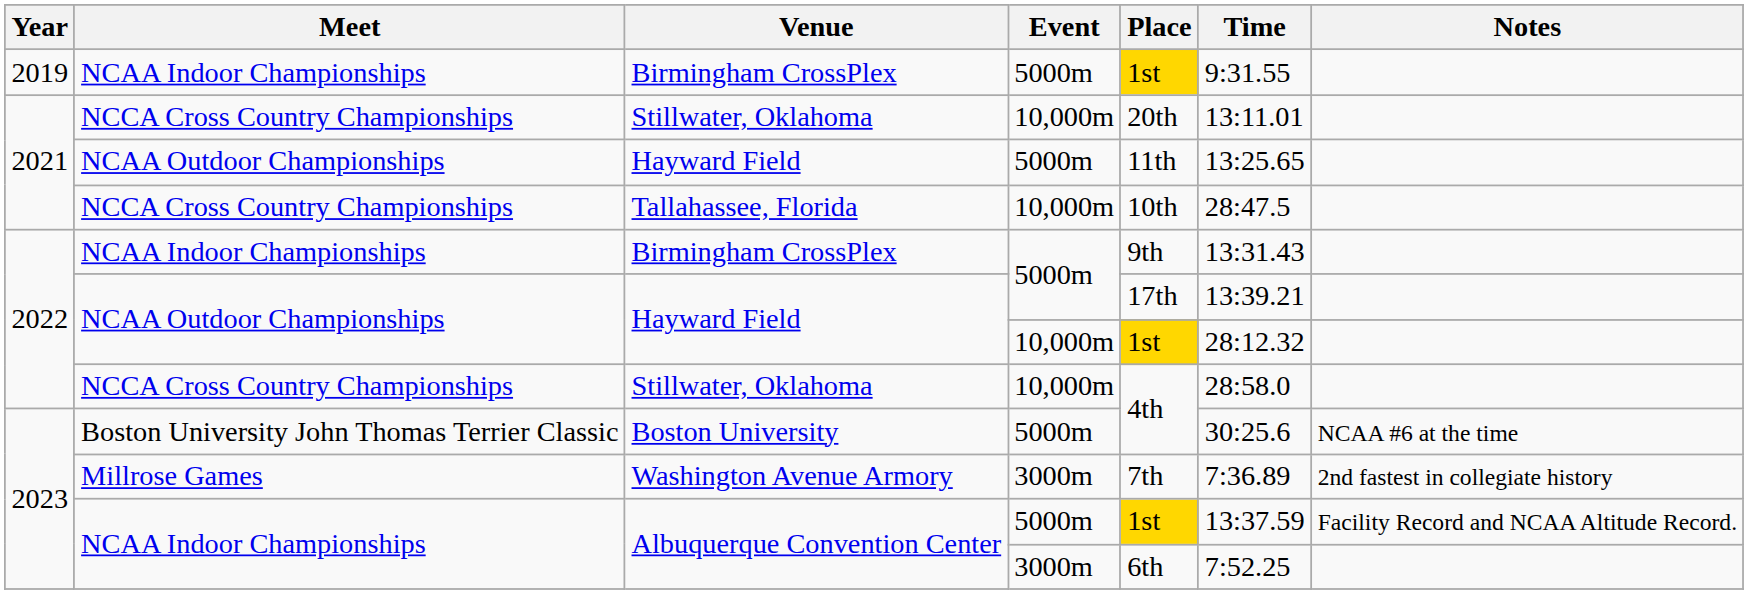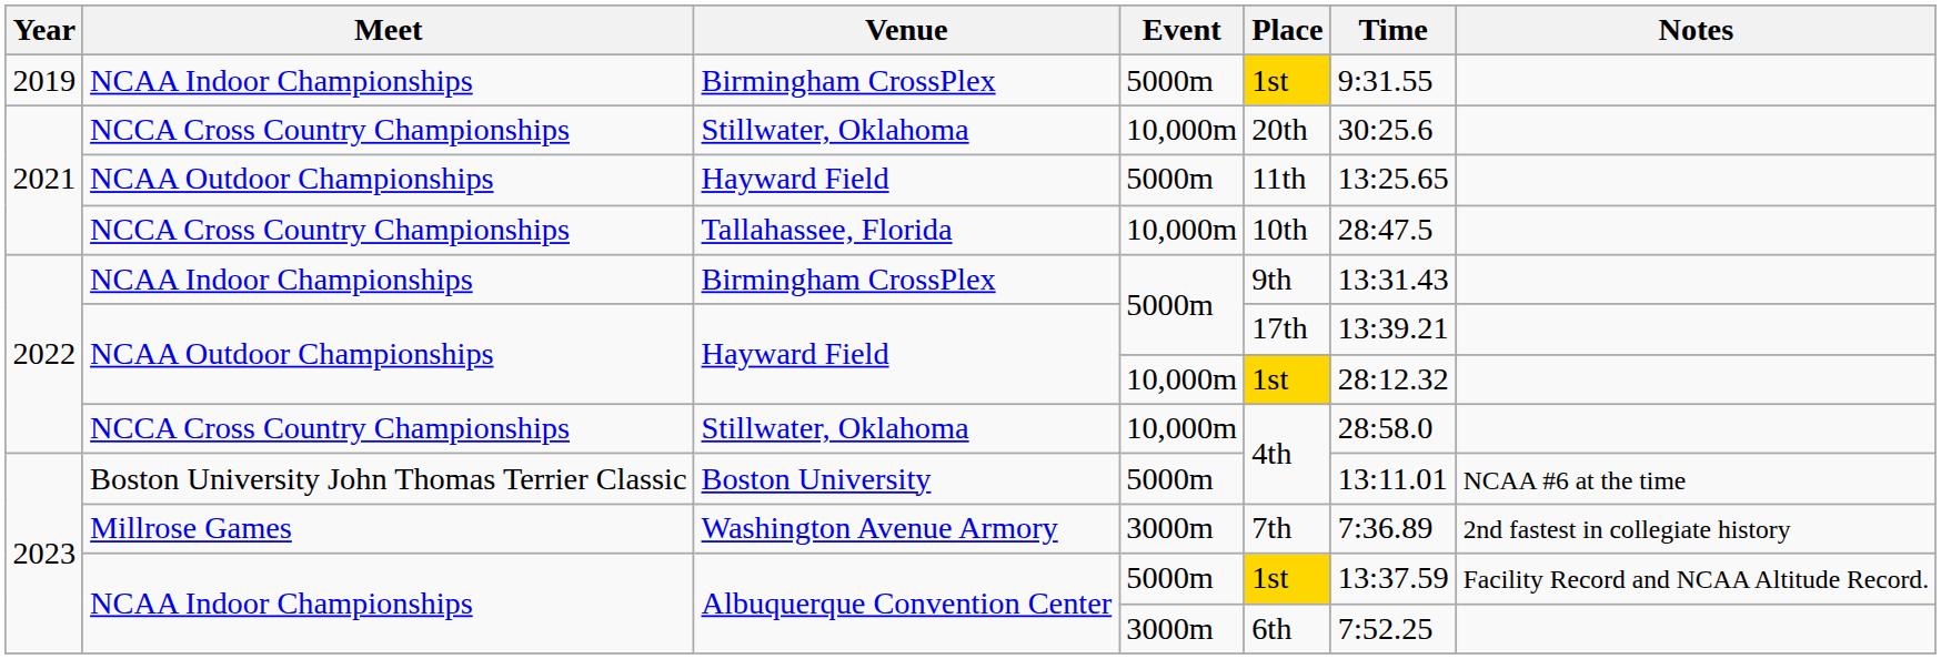 <table class="wikitable">
 <tr>
 <th>Year</th>
 <th>Meet</th>
 <th>Venue</th>
 <th>Event</th>
 <th>Place</th>
 <th>Time</th>
 <th>Notes</th>
 </tr>
 <tr>
 <td>2019</td>
 <td><a href='#'>NCAA Indoor Championships</a></td>
 <td><a href='#'>Birmingham CrossPlex</a></td>
 <td>5000m</td>
 <td bgcolor="gold">1st</td>
 <td>9:31.55</td>
 <td></td>
 </tr>
 <tr>
 <td rowspan="3">2021</td>
 <td><a href='#'>NCCA Cross Country Championships</a></td>
 <td><a href='#'>Stillwater, Oklahoma</a></td>
 <td>10,000m</td>
 <td>20th</td>
-<td>13:11.01</td>
+<td>30:25.6</td>
 <td></td>
 </tr>
 <tr>
 <td><a href='#'>NCAA Outdoor Championships</a></td>
 <td><a href='#'>Hayward Field</a></td>
 <td>5000m</td>
 <td>11th</td>
 <td>13:25.65</td>
 <td></td>
 </tr>
 <tr>
 <td><a href='#'>NCCA Cross Country Championships</a></td>
 <td><a href='#'>Tallahassee, Florida</a></td>
 <td>10,000m</td>
 <td>10th</td>
 <td>28:47.5</td>
 <td></td>
 </tr>
 <tr>
 <td rowspan="4">2022</td>
 <td><a href='#'>NCAA Indoor Championships</a></td>
 <td><a href='#'>Birmingham CrossPlex</a></td>
 <td rowspan="2">5000m</td>
 <td>9th</td>
 <td>13:31.43</td>
 <td></td>
 </tr>
 <tr>
 <td rowspan="2"><a href='#'>NCAA Outdoor Championships</a></td>
 <td rowspan="2"><a href='#'>Hayward Field</a></td>
 <td>17th</td>
 <td>13:39.21</td>
 <td></td>
 </tr>
 <tr>
 <td>10,000m</td>
 <td bgcolor="gold">1st</td>
 <td>28:12.32</td>
 <td></td>
 </tr>
 <tr>
 <td><a href='#'>NCCA Cross Country Championships</a></td>
 <td><a href='#'>Stillwater, Oklahoma</a></td>
 <td>10,000m</td>
 <td rowspan="2">4th</td>
 <td>28:58.0</td>
 <td></td>
 </tr>
 <tr>
 <td rowspan="4">2023</td>
 <td>Boston University John Thomas Terrier Classic</td>
 <td><a href='#'>Boston University</a></td>
 <td>5000m</td>
-<td>30:25.6</td>
+<td>13:11.01</td>
 <td><small>NCAA #6 at the time</small></td>
 </tr>
 <tr>
 <td><a href='#'>Millrose Games</a></td>
 <td><a href='#'>Washington Avenue Armory</a></td>
 <td>3000m</td>
 <td>7th</td>
 <td>7:36.89</td>
 <td><small>2nd fastest in collegiate history</small></td>
 </tr>
 <tr>
 <td rowspan="2"><a href='#'>NCAA Indoor Championships</a></td>
 <td rowspan="2"><a href='#'>Albuquerque Convention Center</a></td>
 <td>5000m</td>
 <td bgcolor="gold">1st</td>
 <td>13:37.59</td>
 <td><small>Facility Record and NCAA Altitude Record.</small></td>
 </tr>
 <tr>
 <td>3000m</td>
 <td>6th</td>
 <td>7:52.25</td>
 <td></td>
 </tr>
 </table>
